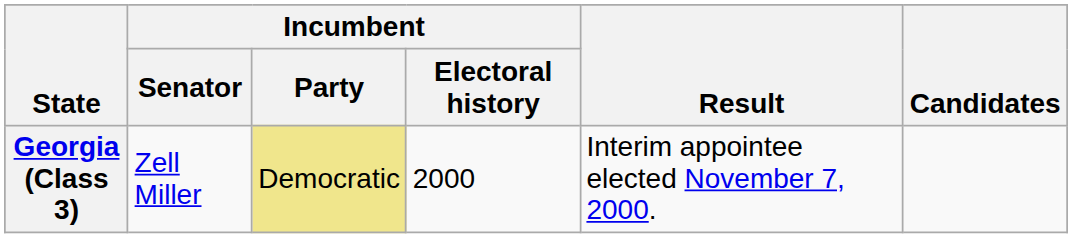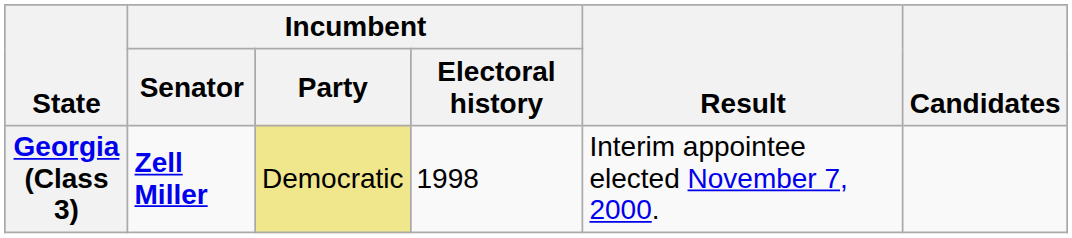 <table class="wikitable">
 <tr valign=bottom>
 <th rowspan=2>State</th>
 <th colspan=3>Incumbent</th>
 <th rowspan=2>Result</th>
 <th rowspan=2>Candidates</th>
 </tr>
 <tr>
 <th>Senator</th>
 <th>Party</th>
 <th>Electoral history</th>
 </tr>
 <tr>
 <th><a href='#'>Georgia</a><br>(Class 3)</th>
-<td><a href='#'>Zell Miller</a></td>
+<td><strong><a href='#'>Zell Miller</a></strong></td>
 <td style="background: khaki;">Democratic</td>
-<td>2000 </td>
+<td>1998 </td>
 <td>Interim appointee elected <a href='#'>November 7, 2000</a>.</td>
 <td nowrap></td>
 </tr>
 </table>
